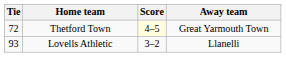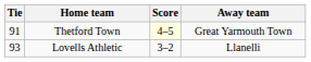 <table class="wikitable" style="text-align:center;">
 <tr>
 <th width=20>Tie</th>
 <th width=175>Home team</th>
 <th width=20>Score</th>
 <th width=175>Away team</th>
 </tr>
 <tr>
-<td>72</td>
+<td>91</td>
 <td>Thetford Town</td>
 <td style="background: lightyellow;">4–5</td>
 <td>Great Yarmouth Town</td>
 </tr>
 <tr>
 <td>93</td>
 <td>Lovells Athletic</td>
 <td>3–2</td>
 <td>Llanelli</td>
 </tr>
 </table>
